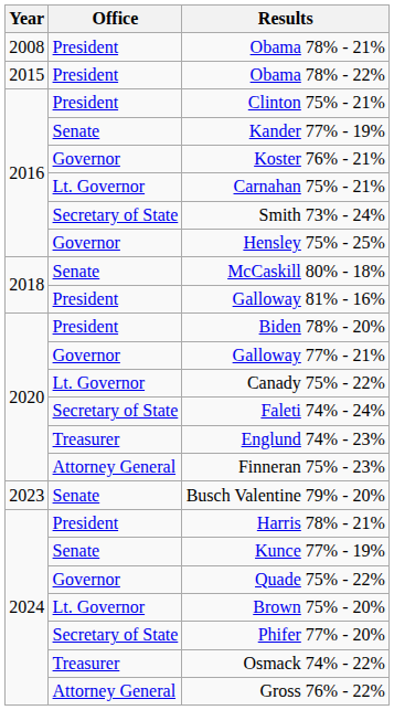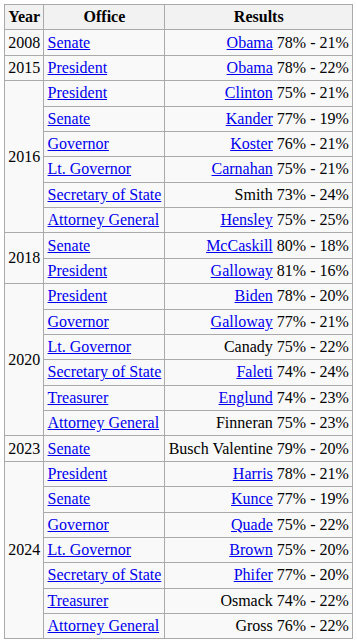 <table class=wikitable>
 <tr>
 <th>Year</th>
 <th>Office</th>
 <th>Results</th>
 </tr>
 <tr>
 <td>2008</td>
-<td><a href='#'>President</a></td>
+<td><a href='#'>Senate</a></td>
 <td align="right" ><a href='#'>Obama</a> 78% - 21%</td>
 </tr>
 <tr>
 <td>2015</td>
 <td><a href='#'>President</a></td>
 <td align="right" ><a href='#'>Obama</a> 78% - 22%</td>
 </tr>
 <tr>
 <td rowspan=6>2016</td>
 <td><a href='#'>President</a></td>
 <td align="right" ><a href='#'>Clinton</a> 75% - 21%</td>
 </tr>
 <tr>
 <td><a href='#'>Senate</a></td>
 <td align="right" ><a href='#'>Kander</a> 77% - 19%</td>
 </tr>
 <tr>
 <td><a href='#'>Governor</a></td>
 <td align="right" ><a href='#'>Koster</a> 76% - 21%</td>
 </tr>
 <tr>
 <td><a href='#'>Lt. Governor</a></td>
 <td align="right" ><a href='#'>Carnahan</a> 75% - 21%</td>
 </tr>
 <tr>
 <td><a href='#'>Secretary of State</a></td>
 <td align="right" >Smith 73% - 24%</td>
 </tr>
 <tr>
-<td><a href='#'>Governor</a></td>
+<td><a href='#'>Attorney General</a></td>
 <td align="right" ><a href='#'>Hensley</a> 75% - 25%</td>
 </tr>
 <tr>
 <td rowspan=2>2018</td>
 <td><a href='#'>Senate</a></td>
 <td align="right" ><a href='#'>McCaskill</a> 80% - 18%</td>
 </tr>
 <tr>
 <td><a href='#'>President</a></td>
 <td align="right" ><a href='#'>Galloway</a> 81% - 16%</td>
 </tr>
 <tr>
 <td rowspan=6>2020</td>
 <td><a href='#'>President</a></td>
 <td align="right" ><a href='#'>Biden</a> 78% - 20%</td>
 </tr>
 <tr>
 <td><a href='#'>Governor</a></td>
 <td align="right" ><a href='#'>Galloway</a> 77% - 21%</td>
 </tr>
 <tr>
 <td><a href='#'>Lt. Governor</a></td>
 <td align="right" >Canady 75% - 22%</td>
 </tr>
 <tr>
 <td><a href='#'>Secretary of State</a></td>
 <td align="right" ><a href='#'>Faleti</a> 74% - 24%</td>
 </tr>
 <tr>
 <td><a href='#'>Treasurer</a></td>
 <td align="right" ><a href='#'>Englund</a> 74% - 23%</td>
 </tr>
 <tr>
 <td><a href='#'>Attorney General</a></td>
 <td align="right" >Finneran 75% - 23%</td>
 </tr>
 <tr>
 <td>2023</td>
 <td><a href='#'>Senate</a></td>
 <td align="right" >Busch Valentine 79% - 20%</td>
 </tr>
 <tr>
 <td rowspan=7>2024</td>
 <td><a href='#'>President</a></td>
 <td align="right" ><a href='#'>Harris</a> 78% - 21%</td>
 </tr>
 <tr>
 <td><a href='#'>Senate</a></td>
 <td align="right" ><a href='#'>Kunce</a> 77% - 19%</td>
 </tr>
 <tr>
 <td><a href='#'>Governor</a></td>
 <td align="right" ><a href='#'>Quade</a> 75% - 22%</td>
 </tr>
 <tr>
 <td><a href='#'>Lt. Governor</a></td>
 <td align="right" ><a href='#'>Brown</a> 75% - 20%</td>
 </tr>
 <tr>
 <td><a href='#'>Secretary of State</a></td>
 <td align="right" ><a href='#'>Phifer</a> 77% - 20%</td>
 </tr>
 <tr>
 <td><a href='#'>Treasurer</a></td>
 <td align="right" >Osmack 74% - 22%</td>
 </tr>
 <tr>
 <td><a href='#'>Attorney General</a></td>
 <td align="right" >Gross 76% - 22%</td>
 </tr>
 </table>
